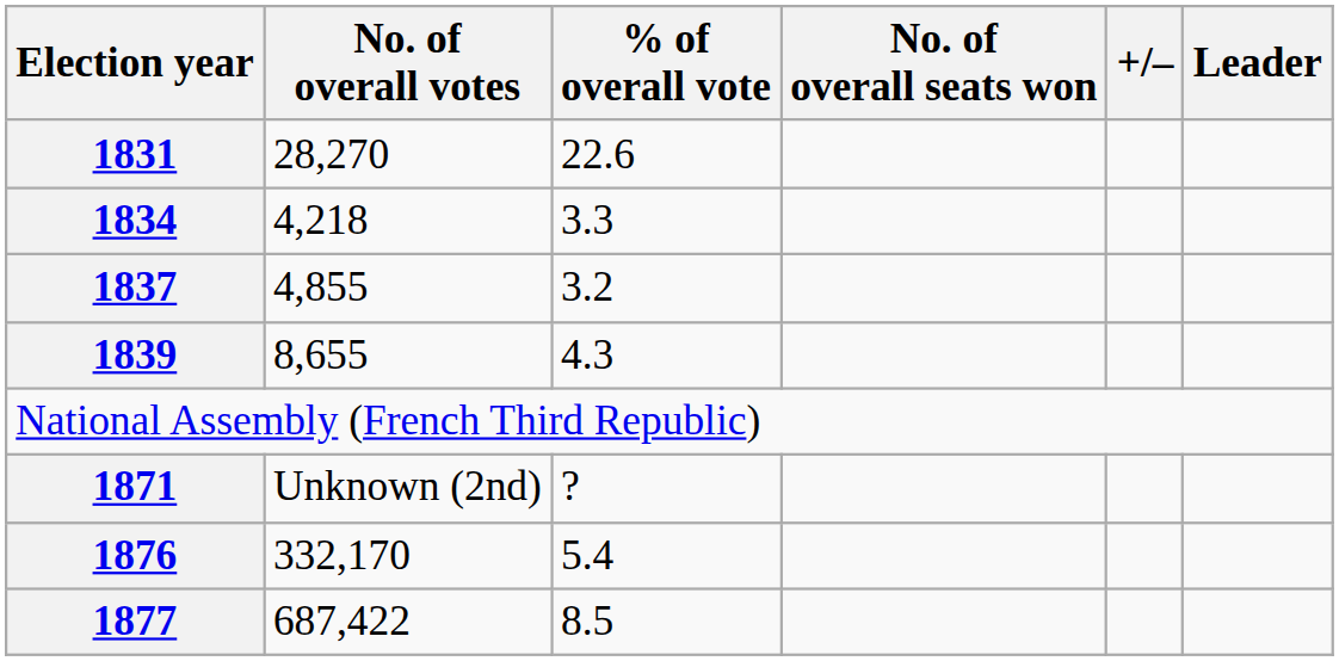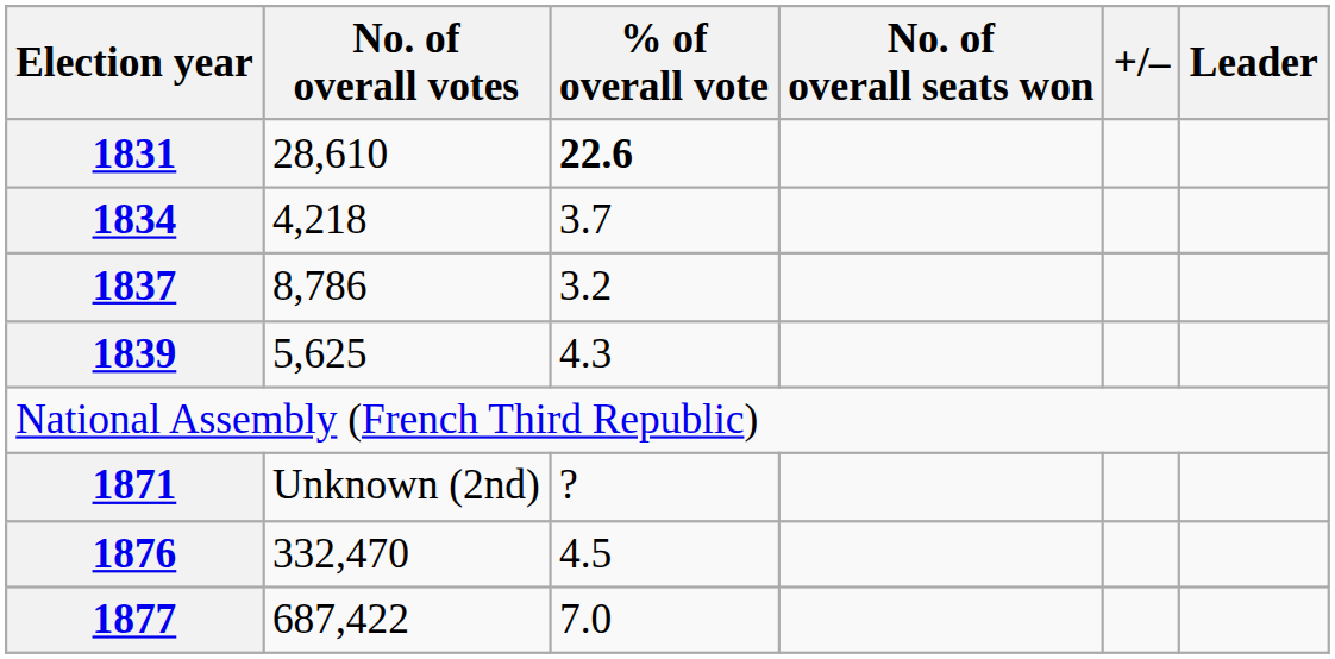 <table class=wikitable>
 <tr>
 <th>Election year</th>
 <th>No. of<br>overall votes</th>
 <th>% of<br>overall vote</th>
 <th>No. of<br>overall seats won</th>
 <th>+/–</th>
 <th>Leader</th>
 </tr>
 <tr>
 <th><a href='#'>1831</a></th>
-<td>28,270</td>
-<td>22.6</td>
+<td>28,610</td>
+<td><strong>22.6</strong></td>
 <td></td>
 <td></td>
 <td></td>
 </tr>
 <tr>
 <th><a href='#'>1834</a></th>
 <td>4,218</td>
-<td>3.3</td>
+<td>3.7</td>
 <td></td>
 <td></td>
 <td></td>
 </tr>
 <tr>
 <th><a href='#'>1837</a></th>
-<td>4,855</td>
+<td>8,786</td>
 <td>3.2</td>
 <td></td>
 <td></td>
 <td></td>
 </tr>
 <tr>
 <th><a href='#'>1839</a></th>
-<td>8,655</td>
+<td>5,625</td>
 <td>4.3</td>
 <td></td>
 <td></td>
 <td></td>
 </tr>
 <tr>
 <td colspan=7><a href='#'>National Assembly</a> (<a href='#'>French Third Republic</a>)</td>
 </tr>
 <tr>
 <th><a href='#'>1871</a></th>
 <td>Unknown (2nd)</td>
 <td>?</td>
 <td></td>
 <td></td>
 <td></td>
 </tr>
 <tr>
 <th><a href='#'>1876</a></th>
-<td>332,170</td>
-<td>5.4</td>
+<td>332,470</td>
+<td>4.5</td>
 <td></td>
 <td></td>
 <td></td>
 </tr>
 <tr>
 <th><a href='#'>1877</a></th>
 <td>687,422</td>
-<td>8.5</td>
+<td>7.0</td>
 <td></td>
 <td></td>
 <td></td>
 </tr>
 </table>
